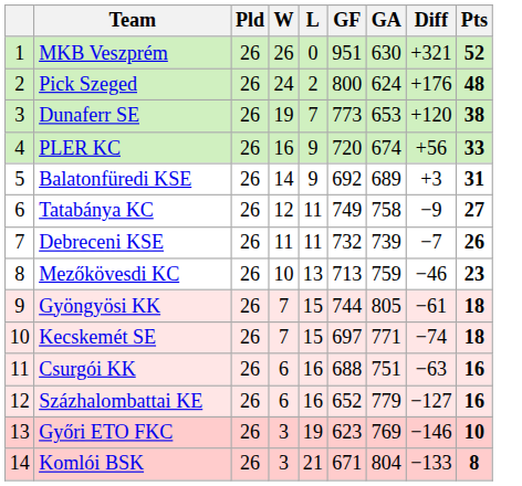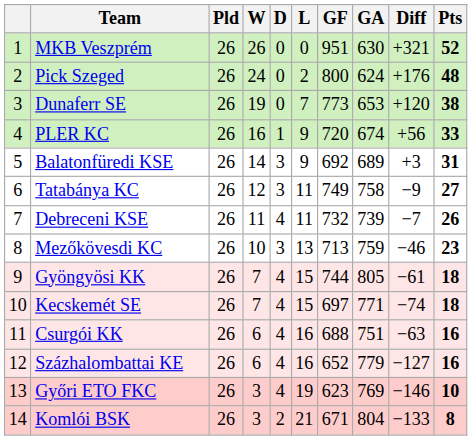 <table class="wikitable sortable" style="text-align:center">
 <tr>
 <th></th>
 <th width="150">Team</th>
 <th>Pld</th>
 <th>W</th>
+<th>D</th>
 <th>L</th>
 <th>GF</th>
 <th>GA</th>
 <th>Diff</th>
 <th>Pts</th>
 </tr>
 <tr style="background: #D0F0C0;">
 <td>1</td>
 <td align=left><a href='#'>MKB Veszprém</a></td>
 <td>26</td>
 <td>26</td>
 <td>0</td>
+<td>0</td>
 <td>951</td>
 <td>630</td>
 <td>+321</td>
 <td><strong>52</strong></td>
 </tr>
 <tr style="background: #D0F0C0;">
 <td>2</td>
 <td align=left><a href='#'>Pick Szeged</a></td>
 <td>26</td>
 <td>24</td>
+<td>0</td>
 <td>2</td>
 <td>800</td>
 <td>624</td>
 <td>+176</td>
 <td><strong>48</strong></td>
 </tr>
 <tr style="background: #D0F0C0;">
 <td>3</td>
 <td align=left><a href='#'>Dunaferr SE</a></td>
 <td>26</td>
 <td>19</td>
+<td>0</td>
 <td>7</td>
 <td>773</td>
 <td>653</td>
 <td>+120</td>
 <td><strong>38</strong></td>
 </tr>
 <tr style="background: #D0F0C0;">
 <td>4</td>
 <td align=left><a href='#'>PLER KC</a></td>
 <td>26</td>
 <td>16</td>
+<td>1</td>
 <td>9</td>
 <td>720</td>
 <td>674</td>
 <td>+56</td>
 <td><strong>33</strong></td>
 </tr>
 <tr style="background: #FFFFFF;">
 <td>5</td>
 <td align=left><a href='#'>Balatonfüredi KSE</a></td>
 <td>26</td>
 <td>14</td>
+<td>3</td>
 <td>9</td>
 <td>692</td>
 <td>689</td>
 <td>+3</td>
 <td><strong>31</strong></td>
 </tr>
 <tr style="background: #FFFFFF;">
 <td>6</td>
 <td align=left><a href='#'>Tatabánya KC</a></td>
 <td>26</td>
 <td>12</td>
+<td>3</td>
 <td>11</td>
 <td>749</td>
 <td>758</td>
 <td>−9</td>
 <td><strong>27</strong></td>
 </tr>
 <tr style="background: #FFFFFF;">
 <td>7</td>
 <td align=left><a href='#'>Debreceni KSE</a></td>
 <td>26</td>
 <td>11</td>
+<td>4</td>
 <td>11</td>
 <td>732</td>
 <td>739</td>
 <td>−7</td>
 <td><strong>26</strong></td>
 </tr>
 <tr style="background: #FFFFFF;">
 <td>8</td>
 <td align=left><a href='#'>Mezőkövesdi KC</a></td>
 <td>26</td>
 <td>10</td>
+<td>3</td>
 <td>13</td>
 <td>713</td>
 <td>759</td>
 <td>−46</td>
 <td><strong>23</strong></td>
 </tr>
 <tr style="background: #FFE6E6;">
 <td>9</td>
 <td align=left><a href='#'>Gyöngyösi KK</a></td>
 <td>26</td>
 <td>7</td>
+<td>4</td>
 <td>15</td>
 <td>744</td>
 <td>805</td>
 <td>−61</td>
 <td><strong>18</strong></td>
 </tr>
 <tr style="background: #FFE6E6;">
 <td>10</td>
 <td align=left><a href='#'>Kecskemét SE</a></td>
 <td>26</td>
 <td>7</td>
+<td>4</td>
 <td>15</td>
 <td>697</td>
 <td>771</td>
 <td>−74</td>
 <td><strong>18</strong></td>
 </tr>
 <tr style="background: #FFE6E6;">
 <td>11</td>
 <td align=left><a href='#'>Csurgói KK</a></td>
 <td>26</td>
 <td>6</td>
+<td>4</td>
 <td>16</td>
 <td>688</td>
 <td>751</td>
 <td>−63</td>
 <td><strong>16</strong></td>
 </tr>
 <tr style="background: #FFE6E6;">
 <td>12</td>
 <td align=left><a href='#'>Százhalombattai KE</a></td>
 <td>26</td>
 <td>6</td>
+<td>4</td>
 <td>16</td>
 <td>652</td>
 <td>779</td>
 <td>−127</td>
 <td><strong>16</strong></td>
 </tr>
 <tr style="background: #FFCCCC;">
 <td>13</td>
 <td align=left><a href='#'>Győri ETO FKC</a></td>
 <td>26</td>
 <td>3</td>
+<td>4</td>
 <td>19</td>
 <td>623</td>
 <td>769</td>
 <td>−146</td>
 <td><strong>10</strong></td>
 </tr>
 <tr style="background: #FFCCCC;">
 <td>14</td>
 <td align=left><a href='#'>Komlói BSK</a></td>
 <td>26</td>
 <td>3</td>
+<td>2</td>
 <td>21</td>
 <td>671</td>
 <td>804</td>
 <td>−133</td>
 <td><strong>8</strong></td>
 </tr>
 </table>
